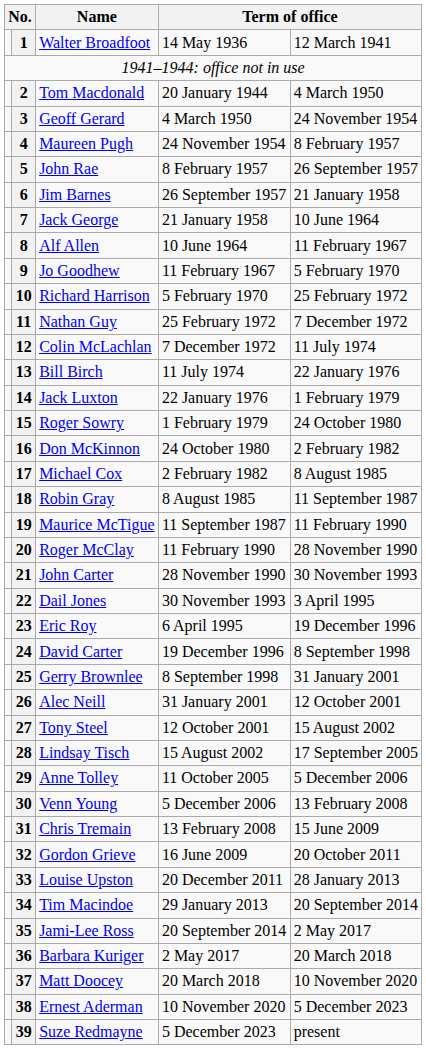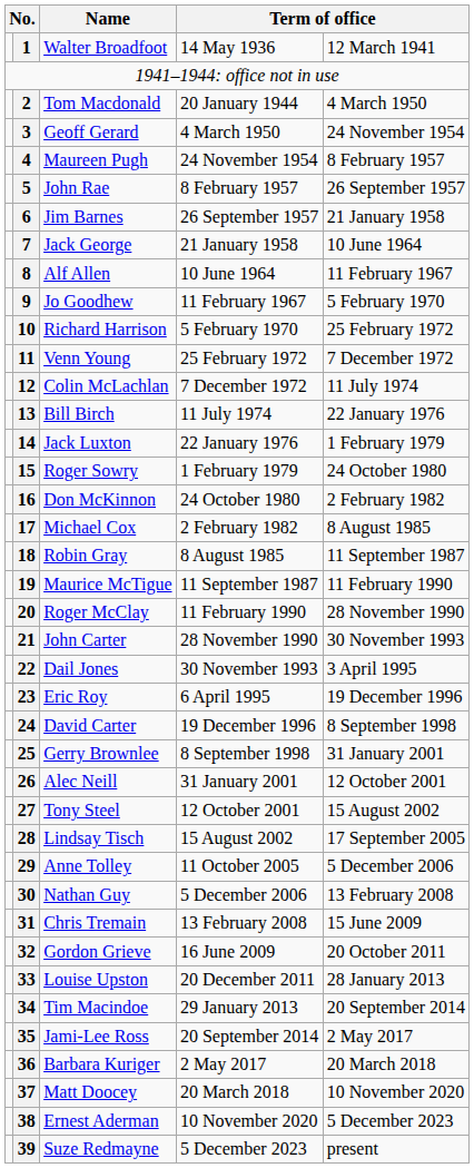 <table class="wikitable">
 <tr>
 <th colspan="2">No.</th>
 <th>Name</th>
 <th colspan="2">Term of office</th>
 </tr>
 <tr>
 <td bgcolor=></td>
 <th>1</th>
 <td><a href='#'>Walter Broadfoot</a></td>
 <td>14 May 1936</td>
 <td>12 March 1941</td>
 </tr>
 <tr>
 <td colspan=5 align=center><em>1941–1944: office not in use</em></td>
 </tr>
 <tr>
 <td bgcolor=></td>
 <th>2</th>
 <td><a href='#'>Tom Macdonald</a></td>
 <td>20 January 1944</td>
 <td>4 March 1950</td>
 </tr>
 <tr>
 <td bgcolor=></td>
 <th>3</th>
 <td><a href='#'>Geoff Gerard</a></td>
 <td>4 March 1950</td>
 <td>24 November 1954</td>
 </tr>
 <tr>
 <td bgcolor=></td>
 <th>4</th>
 <td><a href='#'>Maureen Pugh</a></td>
 <td>24 November 1954</td>
 <td>8 February 1957</td>
 </tr>
 <tr>
 <td bgcolor=></td>
 <th>5</th>
 <td><a href='#'>John Rae</a></td>
 <td>8 February 1957</td>
 <td>26 September 1957</td>
 </tr>
 <tr>
 <td bgcolor=></td>
 <th>6</th>
 <td><a href='#'>Jim Barnes</a></td>
 <td>26 September 1957</td>
 <td>21 January 1958</td>
 </tr>
 <tr>
 <td bgcolor=></td>
 <th>7</th>
 <td><a href='#'>Jack George</a></td>
 <td>21 January 1958</td>
 <td>10 June 1964</td>
 </tr>
 <tr>
 <td bgcolor=></td>
 <th>8</th>
 <td><a href='#'>Alf Allen</a></td>
 <td>10 June 1964</td>
 <td>11 February 1967</td>
 </tr>
 <tr>
 <td bgcolor=></td>
 <th>9</th>
 <td><a href='#'>Jo Goodhew</a></td>
 <td>11 February 1967</td>
 <td>5 February 1970</td>
 </tr>
 <tr>
 <td bgcolor=></td>
 <th>10</th>
 <td><a href='#'>Richard Harrison</a></td>
 <td>5 February 1970</td>
 <td>25 February 1972</td>
 </tr>
 <tr>
 <td bgcolor=></td>
 <th>11</th>
-<td><a href='#'>Nathan Guy</a></td>
+<td><a href='#'>Venn Young</a></td>
 <td>25 February 1972</td>
 <td>7 December 1972</td>
 </tr>
 <tr>
 <td bgcolor=></td>
 <th>12</th>
 <td><a href='#'>Colin McLachlan</a></td>
 <td>7 December 1972</td>
 <td>11 July 1974</td>
 </tr>
 <tr>
 <td bgcolor=></td>
 <th>13</th>
 <td><a href='#'>Bill Birch</a></td>
 <td>11 July 1974</td>
 <td>22 January 1976</td>
 </tr>
 <tr>
 <td bgcolor=></td>
 <th>14</th>
 <td><a href='#'>Jack Luxton</a></td>
 <td>22 January 1976</td>
 <td>1 February 1979</td>
 </tr>
 <tr>
 <td bgcolor=></td>
 <th>15</th>
 <td><a href='#'>Roger Sowry</a></td>
 <td>1 February 1979</td>
 <td>24 October 1980</td>
 </tr>
 <tr>
 <td bgcolor=></td>
 <th>16</th>
 <td><a href='#'>Don McKinnon</a></td>
 <td>24 October 1980</td>
 <td>2 February 1982</td>
 </tr>
 <tr>
 <td bgcolor=></td>
 <th>17</th>
 <td><a href='#'>Michael Cox</a></td>
 <td>2 February 1982</td>
 <td>8 August 1985</td>
 </tr>
 <tr>
 <td bgcolor=></td>
 <th>18</th>
 <td><a href='#'>Robin Gray</a></td>
 <td>8 August 1985</td>
 <td>11 September 1987</td>
 </tr>
 <tr>
 <td bgcolor=></td>
 <th>19</th>
 <td><a href='#'>Maurice McTigue</a></td>
 <td>11 September 1987</td>
 <td>11 February 1990</td>
 </tr>
 <tr>
 <td bgcolor=></td>
 <th>20</th>
 <td><a href='#'>Roger McClay</a></td>
 <td>11 February 1990</td>
 <td>28 November 1990</td>
 </tr>
 <tr>
 <td bgcolor=></td>
 <th>21</th>
 <td><a href='#'>John Carter</a></td>
 <td>28 November 1990</td>
 <td>30 November 1993</td>
 </tr>
 <tr>
 <td bgcolor=></td>
 <th>22</th>
 <td><a href='#'>Dail Jones</a></td>
 <td>30 November 1993</td>
 <td>3 April 1995</td>
 </tr>
 <tr>
 <td bgcolor=></td>
 <th>23</th>
 <td><a href='#'>Eric Roy</a></td>
 <td>6 April 1995</td>
 <td>19 December 1996</td>
 </tr>
 <tr>
 <td bgcolor=></td>
 <th>24</th>
 <td><a href='#'>David Carter</a></td>
 <td>19 December 1996</td>
 <td>8 September 1998</td>
 </tr>
 <tr>
 <td bgcolor=></td>
 <th>25</th>
 <td><a href='#'>Gerry Brownlee</a></td>
 <td>8 September 1998</td>
 <td>31 January 2001</td>
 </tr>
 <tr>
 <td bgcolor=></td>
 <th>26</th>
 <td><a href='#'>Alec Neill</a></td>
 <td>31 January 2001</td>
 <td>12 October 2001</td>
 </tr>
 <tr>
 <td bgcolor=></td>
 <th>27</th>
 <td><a href='#'>Tony Steel</a></td>
 <td>12 October 2001</td>
 <td>15 August 2002</td>
 </tr>
 <tr>
 <td bgcolor=></td>
 <th>28</th>
 <td><a href='#'>Lindsay Tisch</a></td>
 <td>15 August 2002</td>
 <td>17 September 2005</td>
 </tr>
 <tr>
 <td bgcolor=></td>
 <th>29</th>
 <td><a href='#'>Anne Tolley</a></td>
 <td>11 October 2005</td>
 <td>5 December 2006</td>
 </tr>
 <tr>
 <td bgcolor=></td>
 <th>30</th>
-<td><a href='#'>Venn Young</a></td>
+<td><a href='#'>Nathan Guy</a></td>
 <td>5 December 2006</td>
 <td>13 February 2008</td>
 </tr>
 <tr>
 <td bgcolor=></td>
 <th>31</th>
 <td><a href='#'>Chris Tremain</a></td>
 <td>13 February 2008</td>
 <td>15 June 2009</td>
 </tr>
 <tr>
 <td bgcolor=></td>
 <th>32</th>
 <td><a href='#'>Gordon Grieve</a></td>
 <td>16 June 2009</td>
 <td>20 October 2011</td>
 </tr>
 <tr>
 <td bgcolor=></td>
 <th>33</th>
 <td><a href='#'>Louise Upston</a></td>
 <td>20 December 2011</td>
 <td>28 January 2013</td>
 </tr>
 <tr>
 <td bgcolor=></td>
 <th>34</th>
 <td><a href='#'>Tim Macindoe</a></td>
 <td>29 January 2013</td>
 <td>20 September 2014</td>
 </tr>
 <tr>
 <td bgcolor=></td>
 <th>35</th>
 <td><a href='#'>Jami-Lee Ross</a></td>
 <td>20 September 2014</td>
 <td>2 May 2017</td>
 </tr>
 <tr>
 <td bgcolor=></td>
 <th>36</th>
 <td><a href='#'>Barbara Kuriger</a></td>
 <td>2 May 2017</td>
 <td>20 March 2018</td>
 </tr>
 <tr>
 <td bgcolor=></td>
 <th>37</th>
 <td><a href='#'>Matt Doocey</a></td>
 <td>20 March 2018</td>
 <td>10 November 2020</td>
 </tr>
 <tr>
 <td bgcolor=></td>
 <th>38</th>
 <td><a href='#'>Ernest Aderman</a></td>
 <td>10 November 2020</td>
 <td>5 December 2023</td>
 </tr>
 <tr>
 <td bgcolor=></td>
 <th>39</th>
 <td><a href='#'>Suze Redmayne</a></td>
 <td>5 December 2023</td>
 <td>present</td>
 </tr>
 <tr>
 </tr>
 </table>
